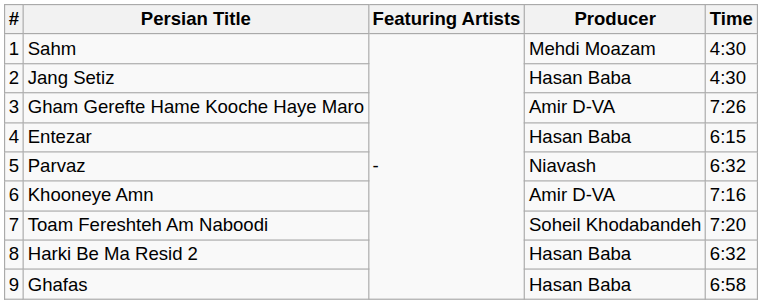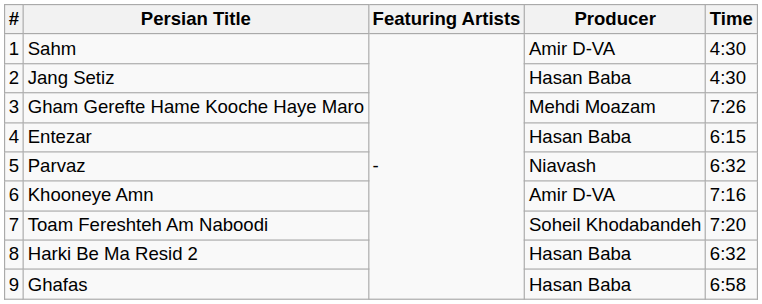 <table class="wikitable">
 <tr>
 <th>#</th>
 <th>Persian Title</th>
 <th>Featuring Artists</th>
 <th>Producer</th>
 <th>Time</th>
 </tr>
 <tr>
 <td>1</td>
 <td>Sahm</td>
 <td rowspan="9">-</td>
-<td>Mehdi Moazam</td>
+<td>Amir D-VA</td>
 <td>4:30</td>
 </tr>
 <tr>
 <td>2</td>
 <td>Jang Setiz</td>
 <td>Hasan Baba</td>
 <td>4:30</td>
 </tr>
 <tr>
 <td>3</td>
 <td>Gham Gerefte Hame Kooche Haye Maro</td>
-<td>Amir D-VA</td>
+<td>Mehdi Moazam</td>
 <td>7:26</td>
 </tr>
 <tr>
 <td>4</td>
 <td>Entezar</td>
 <td>Hasan Baba</td>
 <td>6:15</td>
 </tr>
 <tr>
 <td>5</td>
 <td>Parvaz</td>
 <td>Niavash</td>
 <td>6:32</td>
 </tr>
 <tr>
 <td>6</td>
 <td>Khooneye Amn</td>
 <td>Amir D-VA</td>
 <td>7:16</td>
 </tr>
 <tr>
 <td>7</td>
 <td>Toam Fereshteh Am Naboodi</td>
 <td>Soheil Khodabandeh</td>
 <td>7:20</td>
 </tr>
 <tr>
 <td>8</td>
 <td>Harki Be Ma Resid 2</td>
 <td>Hasan Baba</td>
 <td>6:32</td>
 </tr>
 <tr>
 <td>9</td>
 <td>Ghafas</td>
 <td>Hasan Baba</td>
 <td>6:58</td>
 </tr>
 </table>
